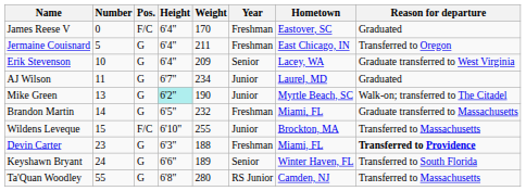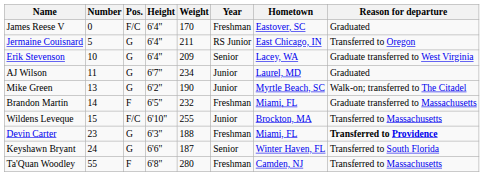 <table class="wikitable sortable" border="1">
 <tr>
 <th>Name</th>
 <th>Number</th>
 <th>Pos.</th>
 <th>Height</th>
 <th>Weight</th>
 <th>Year</th>
 <th>Hometown</th>
 <th class="unsortable">Reason for departure</th>
 </tr>
 <tr>
 <td>James Reese V</td>
 <td>0</td>
 <td>F/C</td>
 <td>6'4"</td>
 <td>170</td>
 <td>Freshman</td>
 <td><a href='#'>Eastover, SC</a></td>
 <td>Graduated</td>
 </tr>
 <tr>
 <td><a href='#'>Jermaine Couisnard</a></td>
 <td>5</td>
 <td>G</td>
 <td>6'4"</td>
 <td>211</td>
-<td>Freshman</td>
+<td>RS Junior</td>
 <td><a href='#'>East Chicago, IN</a></td>
 <td>Transferred to <a href='#'>Oregon</a></td>
 </tr>
 <tr>
 <td><a href='#'>Erik Stevenson</a></td>
 <td>10</td>
 <td>G</td>
 <td>6'4"</td>
 <td>209</td>
 <td>Senior</td>
 <td><a href='#'>Lacey, WA</a></td>
 <td>Graduate transferred to <a href='#'>West Virginia</a></td>
 </tr>
 <tr>
 <td>AJ Wilson</td>
 <td>11</td>
 <td>G</td>
 <td>6'7"</td>
 <td>234</td>
 <td>Junior</td>
 <td><a href='#'>Laurel, MD</a></td>
 <td>Graduated</td>
 </tr>
 <tr>
 <td>Mike Green</td>
 <td>13</td>
 <td>G</td>
-<td style="background: paleturquoise;">6'2"</td>
+<td>6'2"</td>
 <td>190</td>
 <td>Junior</td>
 <td><a href='#'>Myrtle Beach, SC</a></td>
 <td>Walk-on; transferred to <a href='#'>The Citadel</a></td>
 </tr>
 <tr>
 <td>Brandon Martin</td>
 <td>14</td>
-<td>G</td>
+<td>F</td>
 <td>6'5"</td>
 <td>232</td>
 <td>Freshman</td>
 <td><a href='#'>Miami, FL</a></td>
 <td>Graduate transferred to <a href='#'>Massachusetts</a></td>
 </tr>
 <tr>
 <td>Wildens Leveque</td>
 <td>15</td>
 <td>F/C</td>
 <td>6'10"</td>
 <td>255</td>
 <td>Junior</td>
 <td><a href='#'>Brockton, MA</a></td>
 <td>Transferred to <a href='#'>Massachusetts</a></td>
 </tr>
 <tr>
 <td><a href='#'>Devin Carter</a></td>
 <td>23</td>
 <td>G</td>
 <td>6'3"</td>
 <td>188</td>
 <td>Freshman</td>
 <td><a href='#'>Miami, FL</a></td>
 <td><strong>Transferred to <a href='#'>Providence</a></strong></td>
 </tr>
 <tr>
 <td>Keyshawn Bryant</td>
 <td>24</td>
 <td>G</td>
 <td>6'6"</td>
-<td>189</td>
+<td>187</td>
 <td>Senior</td>
 <td><a href='#'>Winter Haven, FL</a></td>
 <td>Transferred to <a href='#'>South Florida</a></td>
 </tr>
 <tr>
 <td>Ta'Quan Woodley</td>
 <td>55</td>
-<td>G</td>
+<td>F</td>
 <td>6'8"</td>
 <td>280</td>
-<td>RS Junior</td>
+<td>Freshman</td>
 <td><a href='#'>Camden, NJ</a></td>
 <td>Transferred to <a href='#'>Massachusetts</a></td>
 </tr>
 </table>
